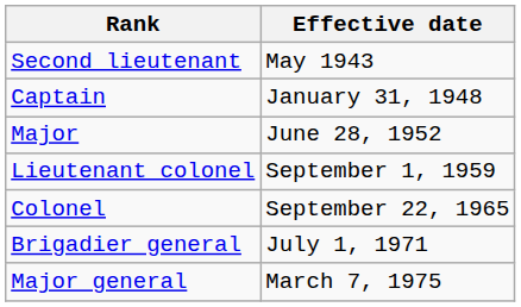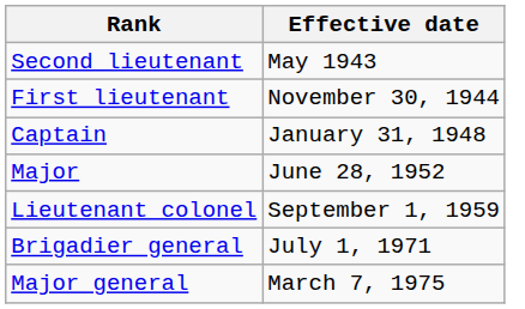 <table class="wikitable sortable">
 <tr>
 <th class="unsortable">Rank</th>
 <th class="unsortable">Effective date</th>
 </tr>
 <tr>
 <td> <a href='#'>Second lieutenant</a></td>
 <td>May 1943</td>
+</tr>
+<tr>
+<td> <a href='#'>First lieutenant</a></td>
+<td>November 30, 1944</td>
 </tr>
 <tr>
 <td> <a href='#'>Captain</a></td>
 <td>January 31, 1948</td>
 </tr>
 <tr>
 <td> <a href='#'>Major</a></td>
 <td>June 28, 1952</td>
 </tr>
 <tr>
 <td> <a href='#'>Lieutenant colonel</a></td>
 <td>September 1, 1959</td>
 </tr>
 <tr>
-<td> <a href='#'>Colonel</a></td>
-<td>September 22, 1965</td>
-</tr>
-<tr>
 <td> <a href='#'>Brigadier general</a></td>
 <td>July 1, 1971</td>
 </tr>
 <tr>
 <td> <a href='#'>Major general</a></td>
 <td>March 7, 1975</td>
 </tr>
 </table>
